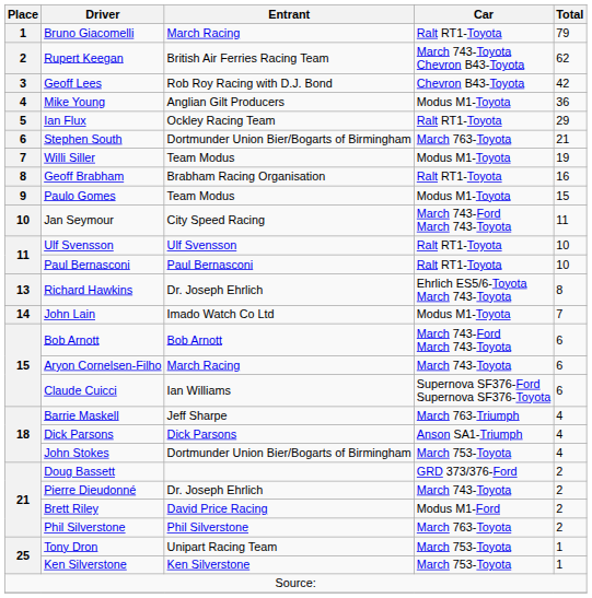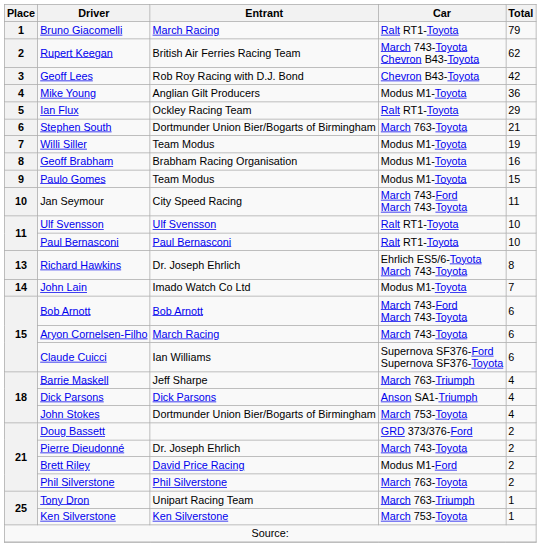 <table class="wikitable" style="font-size: 90%;">
 <tr>
 <th>Place</th>
 <th>Driver</th>
 <th>Entrant</th>
 <th>Car</th>
 <th>Total</th>
 </tr>
 <tr>
 <th>1</th>
 <td> <a href='#'>Bruno Giacomelli</a></td>
 <td><a href='#'>March Racing</a></td>
 <td><a href='#'>Ralt</a> RT1-<a href='#'>Toyota</a></td>
 <td>79</td>
 </tr>
 <tr>
 <th>2</th>
 <td> <a href='#'>Rupert Keegan</a></td>
 <td>British Air Ferries Racing Team</td>
 <td><a href='#'>March</a> 743-<a href='#'>Toyota</a><br> <a href='#'>Chevron</a> B43-<a href='#'>Toyota</a></td>
 <td>62</td>
 </tr>
 <tr>
 <th>3</th>
 <td> <a href='#'>Geoff Lees</a></td>
 <td>Rob Roy Racing with D.J. Bond</td>
 <td><a href='#'>Chevron</a> B43-<a href='#'>Toyota</a></td>
 <td>42</td>
 </tr>
 <tr>
 <th>4</th>
 <td> <a href='#'>Mike Young</a></td>
 <td>Anglian Gilt Producers</td>
 <td>Modus M1-<a href='#'>Toyota</a></td>
 <td>36</td>
 </tr>
 <tr>
 <th>5</th>
 <td> <a href='#'>Ian Flux</a></td>
 <td>Ockley Racing Team</td>
 <td><a href='#'>Ralt</a> RT1-<a href='#'>Toyota</a></td>
 <td>29</td>
 </tr>
 <tr>
 <th>6</th>
 <td> <a href='#'>Stephen South</a></td>
 <td>Dortmunder Union Bier/Bogarts of Birmingham</td>
 <td><a href='#'>March</a> 763-<a href='#'>Toyota</a></td>
 <td>21</td>
 </tr>
 <tr>
 <th>7</th>
 <td> <a href='#'>Willi Siller</a></td>
 <td>Team Modus</td>
 <td>Modus M1-<a href='#'>Toyota</a></td>
 <td>19</td>
 </tr>
 <tr>
 <th>8</th>
 <td> <a href='#'>Geoff Brabham</a></td>
 <td>Brabham Racing Organisation</td>
-<td><a href='#'>Ralt</a> RT1-<a href='#'>Toyota</a></td>
+<td>Modus M1-<a href='#'>Toyota</a></td>
 <td>16</td>
 </tr>
 <tr>
 <th>9</th>
 <td> <a href='#'>Paulo Gomes</a></td>
 <td>Team Modus</td>
 <td>Modus M1-<a href='#'>Toyota</a></td>
 <td>15</td>
 </tr>
 <tr>
 <th>10</th>
 <td> Jan Seymour</td>
 <td>City Speed Racing</td>
 <td><a href='#'>March</a> 743-<a href='#'>Ford</a><br> <a href='#'>March</a> 743-<a href='#'>Toyota</a></td>
 <td>11</td>
 </tr>
 <tr>
 <th rowspan=2>11</th>
 <td> <a href='#'>Ulf Svensson</a></td>
 <td><a href='#'>Ulf Svensson</a></td>
 <td><a href='#'>Ralt</a> RT1-<a href='#'>Toyota</a></td>
 <td>10</td>
 </tr>
 <tr>
 <td> <a href='#'>Paul Bernasconi</a></td>
 <td><a href='#'>Paul Bernasconi</a></td>
 <td><a href='#'>Ralt</a> RT1-<a href='#'>Toyota</a></td>
 <td>10</td>
 </tr>
 <tr>
 <th>13</th>
 <td> <a href='#'>Richard Hawkins</a></td>
 <td>Dr. Joseph Ehrlich</td>
 <td>Ehrlich ES5/6-<a href='#'>Toyota</a><br><a href='#'>March</a> 743-<a href='#'>Toyota</a></td>
 <td>8</td>
 </tr>
 <tr>
 <th>14</th>
 <td> <a href='#'>John Lain</a></td>
 <td>Imado Watch Co Ltd</td>
 <td>Modus M1-<a href='#'>Toyota</a></td>
 <td>7</td>
 </tr>
 <tr>
 <th rowspan=3>15</th>
 <td> <a href='#'>Bob Arnott</a></td>
 <td><a href='#'>Bob Arnott</a></td>
 <td><a href='#'>March</a> 743-<a href='#'>Ford</a><br> <a href='#'>March</a> 743-<a href='#'>Toyota</a></td>
 <td>6</td>
 </tr>
 <tr>
 <td> <a href='#'>Aryon Cornelsen-Filho</a></td>
 <td><a href='#'>March Racing</a></td>
 <td><a href='#'>March</a> 743-<a href='#'>Toyota</a></td>
 <td>6</td>
 </tr>
 <tr>
 <td> <a href='#'>Claude Cuicci</a></td>
 <td>Ian Williams</td>
 <td>Supernova SF376-<a href='#'>Ford</a><br> Supernova SF376-<a href='#'>Toyota</a></td>
 <td>6</td>
 </tr>
 <tr>
 <th rowspan=3>18</th>
 <td> <a href='#'>Barrie Maskell</a></td>
 <td>Jeff Sharpe</td>
 <td><a href='#'>March</a> 763-<a href='#'>Triumph</a></td>
 <td>4</td>
 </tr>
 <tr>
 <td> <a href='#'>Dick Parsons</a></td>
 <td><a href='#'>Dick Parsons</a></td>
 <td><a href='#'>Anson</a> SA1-<a href='#'>Triumph</a></td>
 <td>4</td>
 </tr>
 <tr>
 <td> <a href='#'>John Stokes</a></td>
 <td>Dortmunder Union Bier/Bogarts of Birmingham</td>
 <td><a href='#'>March</a> 753-<a href='#'>Toyota</a></td>
 <td>4</td>
 </tr>
 <tr>
 <th rowspan=4>21</th>
 <td> <a href='#'>Doug Bassett</a></td>
 <td></td>
 <td><a href='#'>GRD</a> 373/376-<a href='#'>Ford</a></td>
 <td>2</td>
 </tr>
 <tr>
 <td> <a href='#'>Pierre Dieudonné</a></td>
 <td>Dr. Joseph Ehrlich</td>
 <td><a href='#'>March</a> 743-<a href='#'>Toyota</a></td>
 <td>2</td>
 </tr>
 <tr>
 <td> <a href='#'>Brett Riley</a></td>
 <td><a href='#'>David Price Racing</a></td>
 <td>Modus M1-<a href='#'>Ford</a></td>
 <td>2</td>
 </tr>
 <tr>
 <td> <a href='#'>Phil Silverstone</a></td>
 <td><a href='#'>Phil Silverstone</a></td>
 <td><a href='#'>March</a> 763-<a href='#'>Toyota</a></td>
 <td>2</td>
 </tr>
 <tr>
 <th rowspan=2>25</th>
 <td> <a href='#'>Tony Dron</a></td>
 <td>Unipart Racing Team</td>
-<td><a href='#'>March</a> 753-<a href='#'>Toyota</a></td>
+<td><a href='#'>March</a> 763-<a href='#'>Triumph</a></td>
 <td>1</td>
 </tr>
 <tr>
 <td> <a href='#'>Ken Silverstone</a></td>
 <td><a href='#'>Ken Silverstone</a></td>
 <td><a href='#'>March</a> 753-<a href='#'>Toyota</a></td>
 <td>1</td>
 </tr>
 <tr>
 <td colspan=5 align=center>Source:</td>
 </tr>
 <tr>
 </tr>
 </table>
